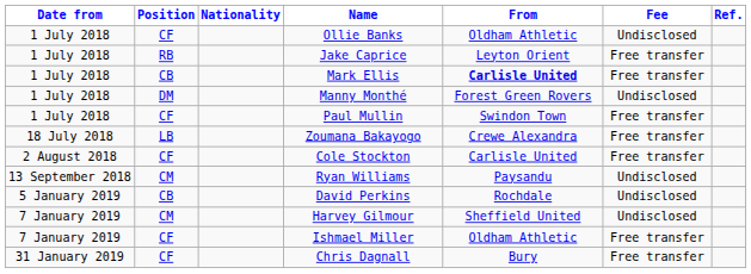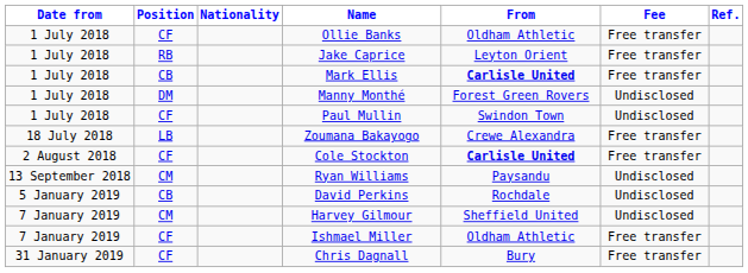 <table class="wikitable"  style="text-align:center; font-size:90%; ">
 <tr>
 <th style="background:#FFFFFF; color:#0000FF; width:120px;">Date from</th>
 <th style="background:#FFFFFF; color:#0000FF; width:50px;">Position</th>
 <th style="background:#FFFFFF; color:#0000FF; width:50px;">Nationality</th>
 <th style="background:#FFFFFF; color:#0000FF; width:150px;">Name</th>
 <th style="background:#FFFFFF; color:#0000FF; width:150px;">From</th>
 <th style="background:#FFFFFF; color:#0000FF; width:100px;">Fee</th>
 <th style="background:#FFFFFF; color:#0000FF; width:25px;">Ref.</th>
 </tr>
 <tr>
 <td>1 July 2018</td>
 <td><a href='#'>CF</a></td>
 <td></td>
 <td><a href='#'>Ollie Banks</a></td>
 <td><a href='#'>Oldham Athletic</a></td>
-<td>Undisclosed</td>
+<td>Free transfer</td>
 <td></td>
 </tr>
 <tr>
 <td>1 July 2018</td>
 <td><a href='#'>RB</a></td>
 <td></td>
 <td><a href='#'>Jake Caprice</a></td>
 <td><a href='#'>Leyton Orient</a></td>
 <td>Free transfer</td>
 <td></td>
 </tr>
 <tr>
 <td>1 July 2018</td>
 <td><a href='#'>CB</a></td>
 <td></td>
 <td><a href='#'>Mark Ellis</a></td>
 <td><strong><a href='#'>Carlisle United</a></strong></td>
 <td>Free transfer</td>
 <td></td>
 </tr>
 <tr>
 <td>1 July 2018</td>
 <td><a href='#'>DM</a></td>
 <td></td>
 <td><a href='#'>Manny Monthé</a></td>
 <td><a href='#'>Forest Green Rovers</a></td>
 <td>Undisclosed</td>
 <td></td>
 </tr>
 <tr>
 <td>1 July 2018</td>
 <td><a href='#'>CF</a></td>
 <td></td>
 <td><a href='#'>Paul Mullin</a></td>
 <td><a href='#'>Swindon Town</a></td>
-<td>Free transfer</td>
+<td>Undisclosed</td>
 <td></td>
 </tr>
 <tr>
 <td>18 July 2018</td>
 <td><a href='#'>LB</a></td>
 <td></td>
 <td><a href='#'>Zoumana Bakayogo</a></td>
 <td><a href='#'>Crewe Alexandra</a></td>
 <td>Free transfer</td>
 <td></td>
 </tr>
 <tr>
 <td>2 August 2018</td>
 <td><a href='#'>CF</a></td>
 <td></td>
 <td><a href='#'>Cole Stockton</a></td>
-<td><a href='#'>Carlisle United</a></td>
+<td><strong><a href='#'>Carlisle United</a></strong></td>
 <td>Free transfer</td>
 <td></td>
 </tr>
 <tr>
 <td>13 September 2018</td>
 <td><a href='#'>CM</a></td>
 <td></td>
 <td><a href='#'>Ryan Williams</a></td>
 <td> <a href='#'>Paysandu</a></td>
 <td>Undisclosed</td>
 <td></td>
 </tr>
 <tr>
 <td>5 January 2019</td>
 <td><a href='#'>CB</a></td>
 <td></td>
 <td><a href='#'>David Perkins</a></td>
 <td><a href='#'>Rochdale</a></td>
 <td>Undisclosed</td>
 <td></td>
 </tr>
 <tr>
 <td>7 January 2019</td>
 <td><a href='#'>CM</a></td>
 <td></td>
 <td><a href='#'>Harvey Gilmour</a></td>
 <td><a href='#'>Sheffield United</a></td>
 <td>Undisclosed</td>
 <td></td>
 </tr>
 <tr>
 <td>7 January 2019</td>
 <td><a href='#'>CF</a></td>
 <td></td>
 <td><a href='#'>Ishmael Miller</a></td>
 <td><a href='#'>Oldham Athletic</a></td>
 <td>Free transfer</td>
 <td></td>
 </tr>
 <tr>
 <td>31 January 2019</td>
 <td><a href='#'>CF</a></td>
 <td></td>
 <td><a href='#'>Chris Dagnall</a></td>
 <td><a href='#'>Bury</a></td>
 <td>Free transfer</td>
 <td></td>
 </tr>
 </table>
